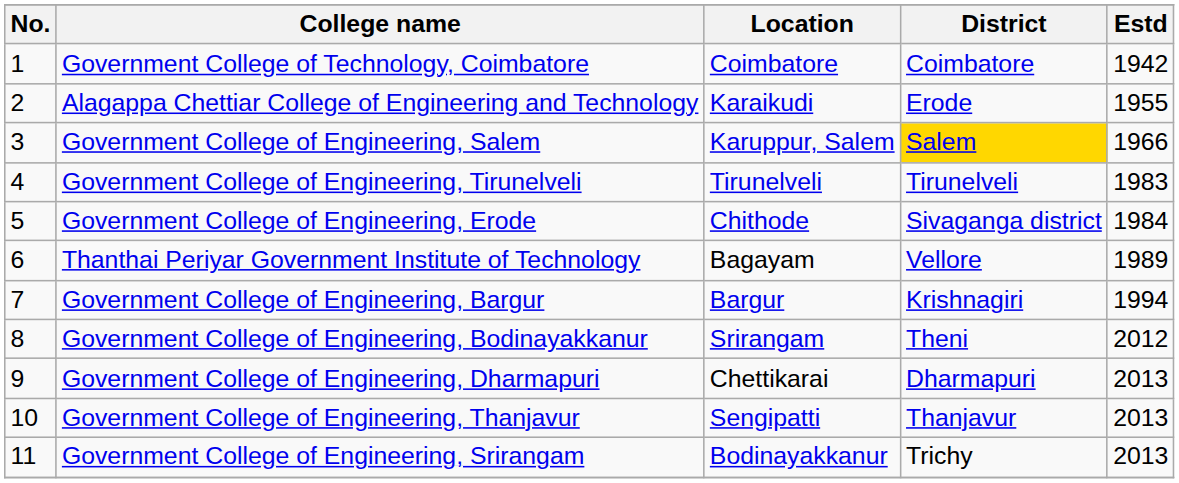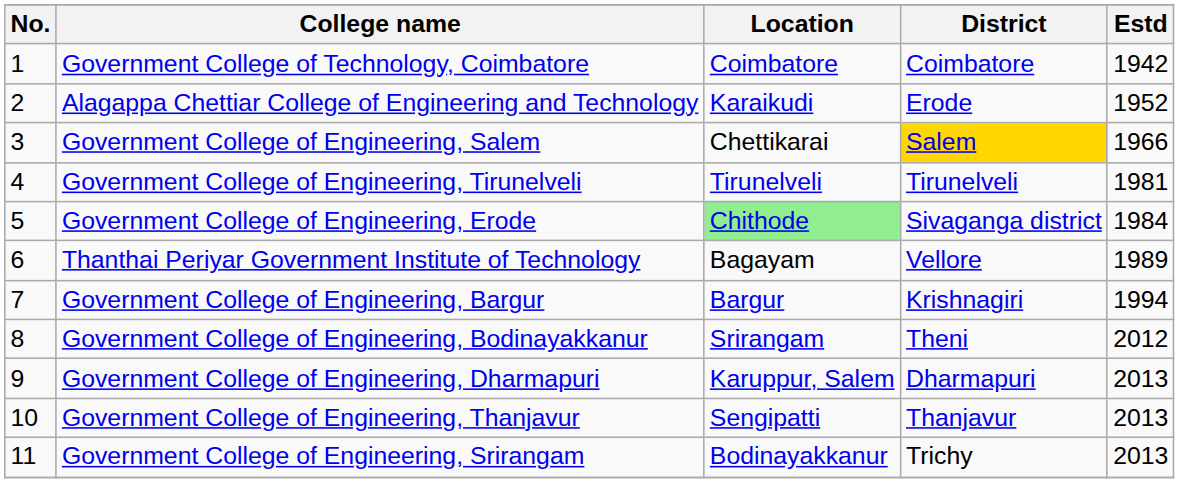 <table class="wikitable sortable">
 <tr>
 </tr>
 <tr>
 <th>No.</th>
 <th>College name</th>
 <th>Location</th>
 <th>District</th>
 <th>Estd</th>
 </tr>
 <tr>
 <td>1</td>
 <td><a href='#'>Government College of Technology, Coimbatore</a></td>
 <td><a href='#'>Coimbatore</a></td>
 <td><a href='#'>Coimbatore</a></td>
 <td>1942</td>
 </tr>
 <tr>
 <td>2</td>
 <td><a href='#'>Alagappa Chettiar College of Engineering and Technology</a></td>
 <td><a href='#'>Karaikudi</a></td>
 <td><a href='#'>Erode</a></td>
-<td>1955</td>
+<td>1952</td>
 </tr>
 <tr>
 <td>3</td>
 <td><a href='#'>Government College of Engineering, Salem</a></td>
-<td><a href='#'>Karuppur, Salem</a></td>
+<td>Chettikarai</td>
 <td style="background: gold;"><a href='#'>Salem</a></td>
 <td>1966</td>
 </tr>
 <tr>
 <td>4</td>
 <td><a href='#'>Government College of Engineering, Tirunelveli</a></td>
 <td><a href='#'>Tirunelveli</a></td>
 <td><a href='#'>Tirunelveli</a></td>
-<td>1983</td>
+<td>1981</td>
 </tr>
 <tr>
 <td>5</td>
 <td><a href='#'>Government College of Engineering, Erode</a></td>
-<td><a href='#'>Chithode</a></td>
+<td style="background: lightgreen;"><a href='#'>Chithode</a></td>
 <td><a href='#'>Sivaganga district</a></td>
 <td>1984</td>
 </tr>
 <tr>
 <td>6</td>
 <td><a href='#'>Thanthai Periyar Government Institute of Technology</a></td>
 <td>Bagayam</td>
 <td><a href='#'>Vellore</a></td>
 <td>1989</td>
 </tr>
 <tr>
 <td>7</td>
 <td><a href='#'>Government College of Engineering, Bargur</a></td>
 <td><a href='#'>Bargur</a></td>
 <td><a href='#'>Krishnagiri</a></td>
 <td>1994</td>
 </tr>
 <tr>
 <td>8</td>
 <td><a href='#'>Government College of Engineering, Bodinayakkanur</a></td>
 <td><a href='#'>Srirangam</a></td>
 <td><a href='#'>Theni</a></td>
 <td>2012</td>
 </tr>
 <tr>
 <td>9</td>
 <td><a href='#'>Government College of Engineering, Dharmapuri</a></td>
-<td>Chettikarai</td>
+<td><a href='#'>Karuppur, Salem</a></td>
 <td><a href='#'>Dharmapuri</a></td>
 <td>2013</td>
 </tr>
 <tr>
 <td>10</td>
 <td><a href='#'>Government College of Engineering, Thanjavur</a></td>
 <td><a href='#'>Sengipatti</a></td>
 <td><a href='#'>Thanjavur</a></td>
 <td>2013</td>
 </tr>
 <tr>
 <td>11</td>
 <td><a href='#'>Government College of Engineering, Srirangam</a></td>
 <td><a href='#'>Bodinayakkanur</a></td>
 <td>Trichy</td>
 <td>2013</td>
 </tr>
 <tr>
 </tr>
 </table>
